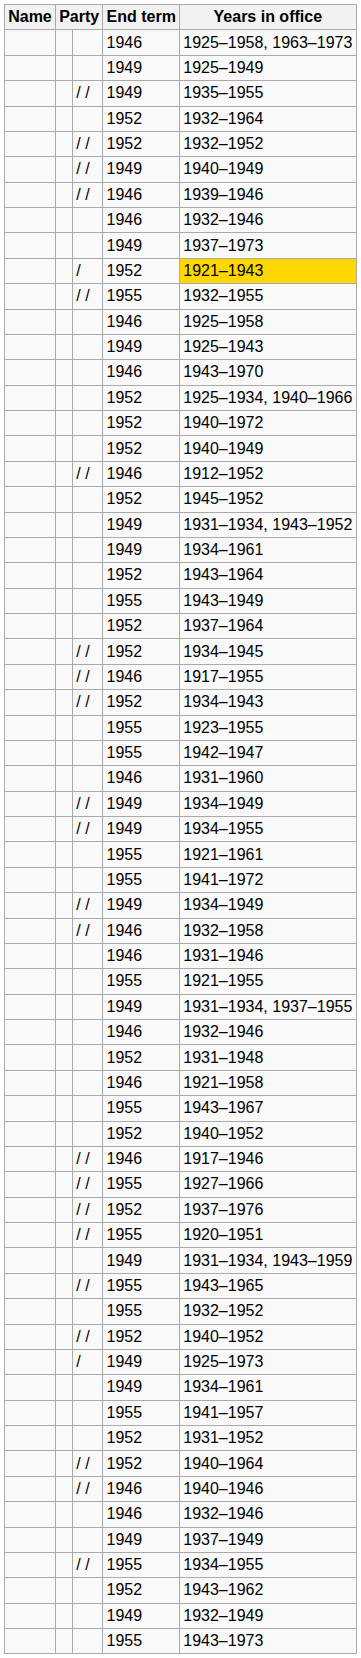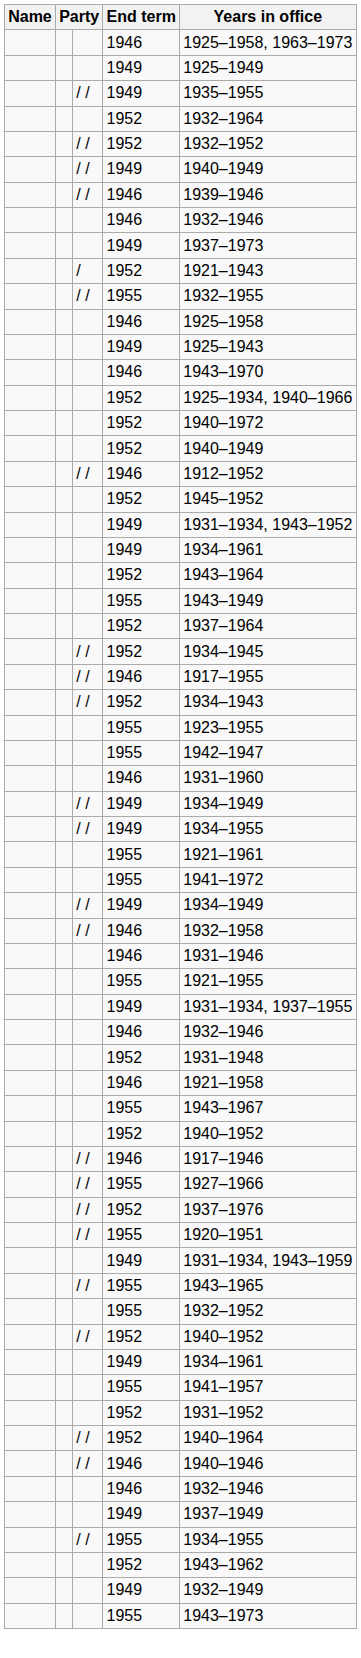 <table class="wikitable sortable">
 <tr>
 <th>Name</th>
 <th colspan=2>Party</th>
 <th>End term</th>
 <th>Years in office</th>
 </tr>
 <tr>
 <td></td>
 <td> </td>
 <td></td>
 <td>1946</td>
 <td>1925–1958, 1963–1973</td>
 </tr>
 <tr>
 <td></td>
 <td> </td>
 <td></td>
 <td>1949</td>
 <td>1925–1949</td>
 </tr>
 <tr>
 <td></td>
 <td> </td>
 <td> /  / </td>
 <td>1949</td>
 <td>1935–1955</td>
 </tr>
 <tr>
 <td></td>
 <td> </td>
 <td></td>
 <td>1952</td>
 <td>1932–1964</td>
 </tr>
 <tr>
 <td></td>
 <td> </td>
 <td> /  / </td>
 <td>1952</td>
 <td>1932–1952</td>
 </tr>
 <tr>
 <td></td>
 <td> </td>
 <td> /  / </td>
 <td>1949</td>
 <td>1940–1949</td>
 </tr>
 <tr>
 <td></td>
 <td> </td>
 <td> /  / </td>
 <td>1946</td>
 <td>1939–1946</td>
 </tr>
 <tr>
 <td></td>
 <td> </td>
 <td></td>
 <td>1946</td>
 <td>1932–1946</td>
 </tr>
 <tr>
 <td></td>
 <td> </td>
 <td></td>
 <td>1949</td>
 <td>1937–1973</td>
 </tr>
 <tr>
 <td></td>
 <td> </td>
 <td> / </td>
 <td>1952</td>
-<td style="background: gold;">1921–1943</td>
+<td>1921–1943</td>
 </tr>
 <tr>
 <td></td>
 <td> </td>
 <td> /  / </td>
 <td>1955</td>
 <td>1932–1955</td>
 </tr>
 <tr>
 <td></td>
 <td> </td>
 <td></td>
 <td>1946</td>
 <td>1925–1958</td>
 </tr>
 <tr>
 <td></td>
 <td> </td>
 <td></td>
 <td>1949</td>
 <td>1925–1943</td>
 </tr>
 <tr>
 <td></td>
 <td> </td>
 <td></td>
 <td>1946</td>
 <td>1943–1970</td>
 </tr>
 <tr>
 <td></td>
 <td> </td>
 <td></td>
 <td>1952</td>
 <td>1925–1934, 1940–1966</td>
 </tr>
 <tr>
 <td></td>
 <td> </td>
 <td></td>
 <td>1952</td>
 <td>1940–1972</td>
 </tr>
 <tr>
 <td></td>
 <td> </td>
 <td></td>
 <td>1952</td>
 <td>1940–1949</td>
 </tr>
 <tr>
 <td></td>
 <td> </td>
 <td> /  / </td>
 <td>1946</td>
 <td>1912–1952</td>
 </tr>
 <tr>
 <td></td>
 <td> </td>
 <td></td>
 <td>1952</td>
 <td>1945–1952</td>
 </tr>
 <tr>
 <td></td>
 <td> </td>
 <td></td>
 <td>1949</td>
 <td>1931–1934, 1943–1952</td>
 </tr>
 <tr>
 <td></td>
 <td> </td>
 <td></td>
 <td>1949</td>
 <td>1934–1961</td>
 </tr>
 <tr>
 <td></td>
 <td> </td>
 <td></td>
 <td>1952</td>
 <td>1943–1964</td>
 </tr>
 <tr>
 <td></td>
 <td> </td>
 <td></td>
 <td>1955</td>
 <td>1943–1949</td>
 </tr>
 <tr>
 <td></td>
 <td> </td>
 <td></td>
 <td>1952</td>
 <td>1937–1964</td>
 </tr>
 <tr>
 <td></td>
 <td> </td>
 <td> /  / </td>
 <td>1952</td>
 <td>1934–1945</td>
 </tr>
 <tr>
 <td></td>
 <td> </td>
 <td> /  / </td>
 <td>1946</td>
 <td>1917–1955</td>
 </tr>
 <tr>
 <td></td>
 <td> </td>
 <td> /  / </td>
 <td>1952</td>
 <td>1934–1943</td>
 </tr>
 <tr>
 <td></td>
 <td> </td>
 <td></td>
 <td>1955</td>
 <td>1923–1955</td>
 </tr>
 <tr>
 <td></td>
 <td> </td>
 <td></td>
 <td>1955</td>
 <td>1942–1947</td>
 </tr>
 <tr>
 <td></td>
 <td> </td>
 <td></td>
 <td>1946</td>
 <td>1931–1960</td>
 </tr>
 <tr>
 <td></td>
 <td> </td>
 <td> /  / </td>
 <td>1949</td>
 <td>1934–1949</td>
 </tr>
 <tr>
 <td></td>
 <td> </td>
 <td> /  / </td>
 <td>1949</td>
 <td>1934–1955</td>
 </tr>
 <tr>
 <td></td>
 <td> </td>
 <td></td>
 <td>1955</td>
 <td>1921–1961</td>
 </tr>
 <tr>
 <td></td>
 <td> </td>
 <td></td>
 <td>1955</td>
 <td>1941–1972</td>
 </tr>
 <tr>
 <td></td>
 <td> </td>
 <td> /  / </td>
 <td>1949</td>
 <td>1934–1949</td>
 </tr>
 <tr>
 <td></td>
 <td> </td>
 <td> /  / </td>
 <td>1946</td>
 <td>1932–1958</td>
 </tr>
 <tr>
 <td></td>
 <td> </td>
 <td></td>
 <td>1946</td>
 <td>1931–1946</td>
 </tr>
 <tr>
 <td></td>
 <td> </td>
 <td></td>
 <td>1955</td>
 <td>1921–1955</td>
 </tr>
 <tr>
 <td></td>
 <td> </td>
 <td></td>
 <td>1949</td>
 <td>1931–1934, 1937–1955</td>
 </tr>
 <tr>
 <td></td>
 <td> </td>
 <td></td>
 <td>1946</td>
 <td>1932–1946</td>
 </tr>
 <tr>
 <td></td>
 <td> </td>
 <td></td>
 <td>1952</td>
 <td>1931–1948</td>
 </tr>
 <tr>
 <td></td>
 <td> </td>
 <td></td>
 <td>1946</td>
 <td>1921–1958</td>
 </tr>
 <tr>
 <td></td>
 <td> </td>
 <td></td>
 <td>1955</td>
 <td>1943–1967</td>
 </tr>
 <tr>
 <td></td>
 <td> </td>
 <td></td>
 <td>1952</td>
 <td>1940–1952</td>
 </tr>
 <tr>
 <td></td>
 <td> </td>
 <td> /  / </td>
 <td>1946</td>
 <td>1917–1946</td>
 </tr>
 <tr>
 <td></td>
 <td> </td>
 <td> /  / </td>
 <td>1955</td>
 <td>1927–1966</td>
 </tr>
 <tr>
 <td></td>
 <td> </td>
 <td> /  / </td>
 <td>1952</td>
 <td>1937–1976</td>
 </tr>
 <tr>
 <td></td>
 <td> </td>
 <td> /  / </td>
 <td>1955</td>
 <td>1920–1951</td>
 </tr>
 <tr>
 <td></td>
 <td> </td>
 <td></td>
 <td>1949</td>
 <td>1931–1934, 1943–1959</td>
 </tr>
 <tr>
 <td></td>
 <td> </td>
 <td> /  / </td>
 <td>1955</td>
 <td>1943–1965</td>
 </tr>
 <tr>
 <td></td>
 <td> </td>
 <td></td>
 <td>1955</td>
 <td>1932–1952</td>
 </tr>
 <tr>
 <td></td>
 <td> </td>
 <td> /  / </td>
 <td>1952</td>
 <td>1940–1952</td>
 </tr>
 <tr>
 <td></td>
 <td> </td>
-<td> / </td>
-<td>1949</td>
-<td>1925–1973</td>
-</tr>
-<tr>
-<td></td>
-<td> </td>
 <td></td>
 <td>1949</td>
 <td>1934–1961</td>
 </tr>
 <tr>
 <td></td>
 <td> </td>
 <td></td>
 <td>1955</td>
 <td>1941–1957</td>
 </tr>
 <tr>
 <td></td>
 <td> </td>
 <td></td>
 <td>1952</td>
 <td>1931–1952</td>
 </tr>
 <tr>
 <td></td>
 <td> </td>
 <td> /  / </td>
 <td>1952</td>
 <td>1940–1964</td>
 </tr>
 <tr>
 <td></td>
 <td> </td>
 <td> /  / </td>
 <td>1946</td>
 <td>1940–1946</td>
 </tr>
 <tr>
 <td></td>
 <td> </td>
 <td></td>
 <td>1946</td>
 <td>1932–1946</td>
 </tr>
 <tr>
 <td></td>
 <td> </td>
 <td></td>
 <td>1949</td>
 <td>1937–1949</td>
 </tr>
 <tr>
 <td></td>
 <td> </td>
 <td> /  / </td>
 <td>1955</td>
 <td>1934–1955</td>
 </tr>
 <tr>
 <td></td>
 <td> </td>
 <td></td>
 <td>1952</td>
 <td>1943–1962</td>
 </tr>
 <tr>
 <td></td>
 <td> </td>
 <td></td>
 <td>1949</td>
 <td>1932–1949</td>
 </tr>
 <tr>
 <td></td>
 <td> </td>
 <td></td>
 <td>1955</td>
 <td>1943–1973</td>
 </tr>
 </table>
